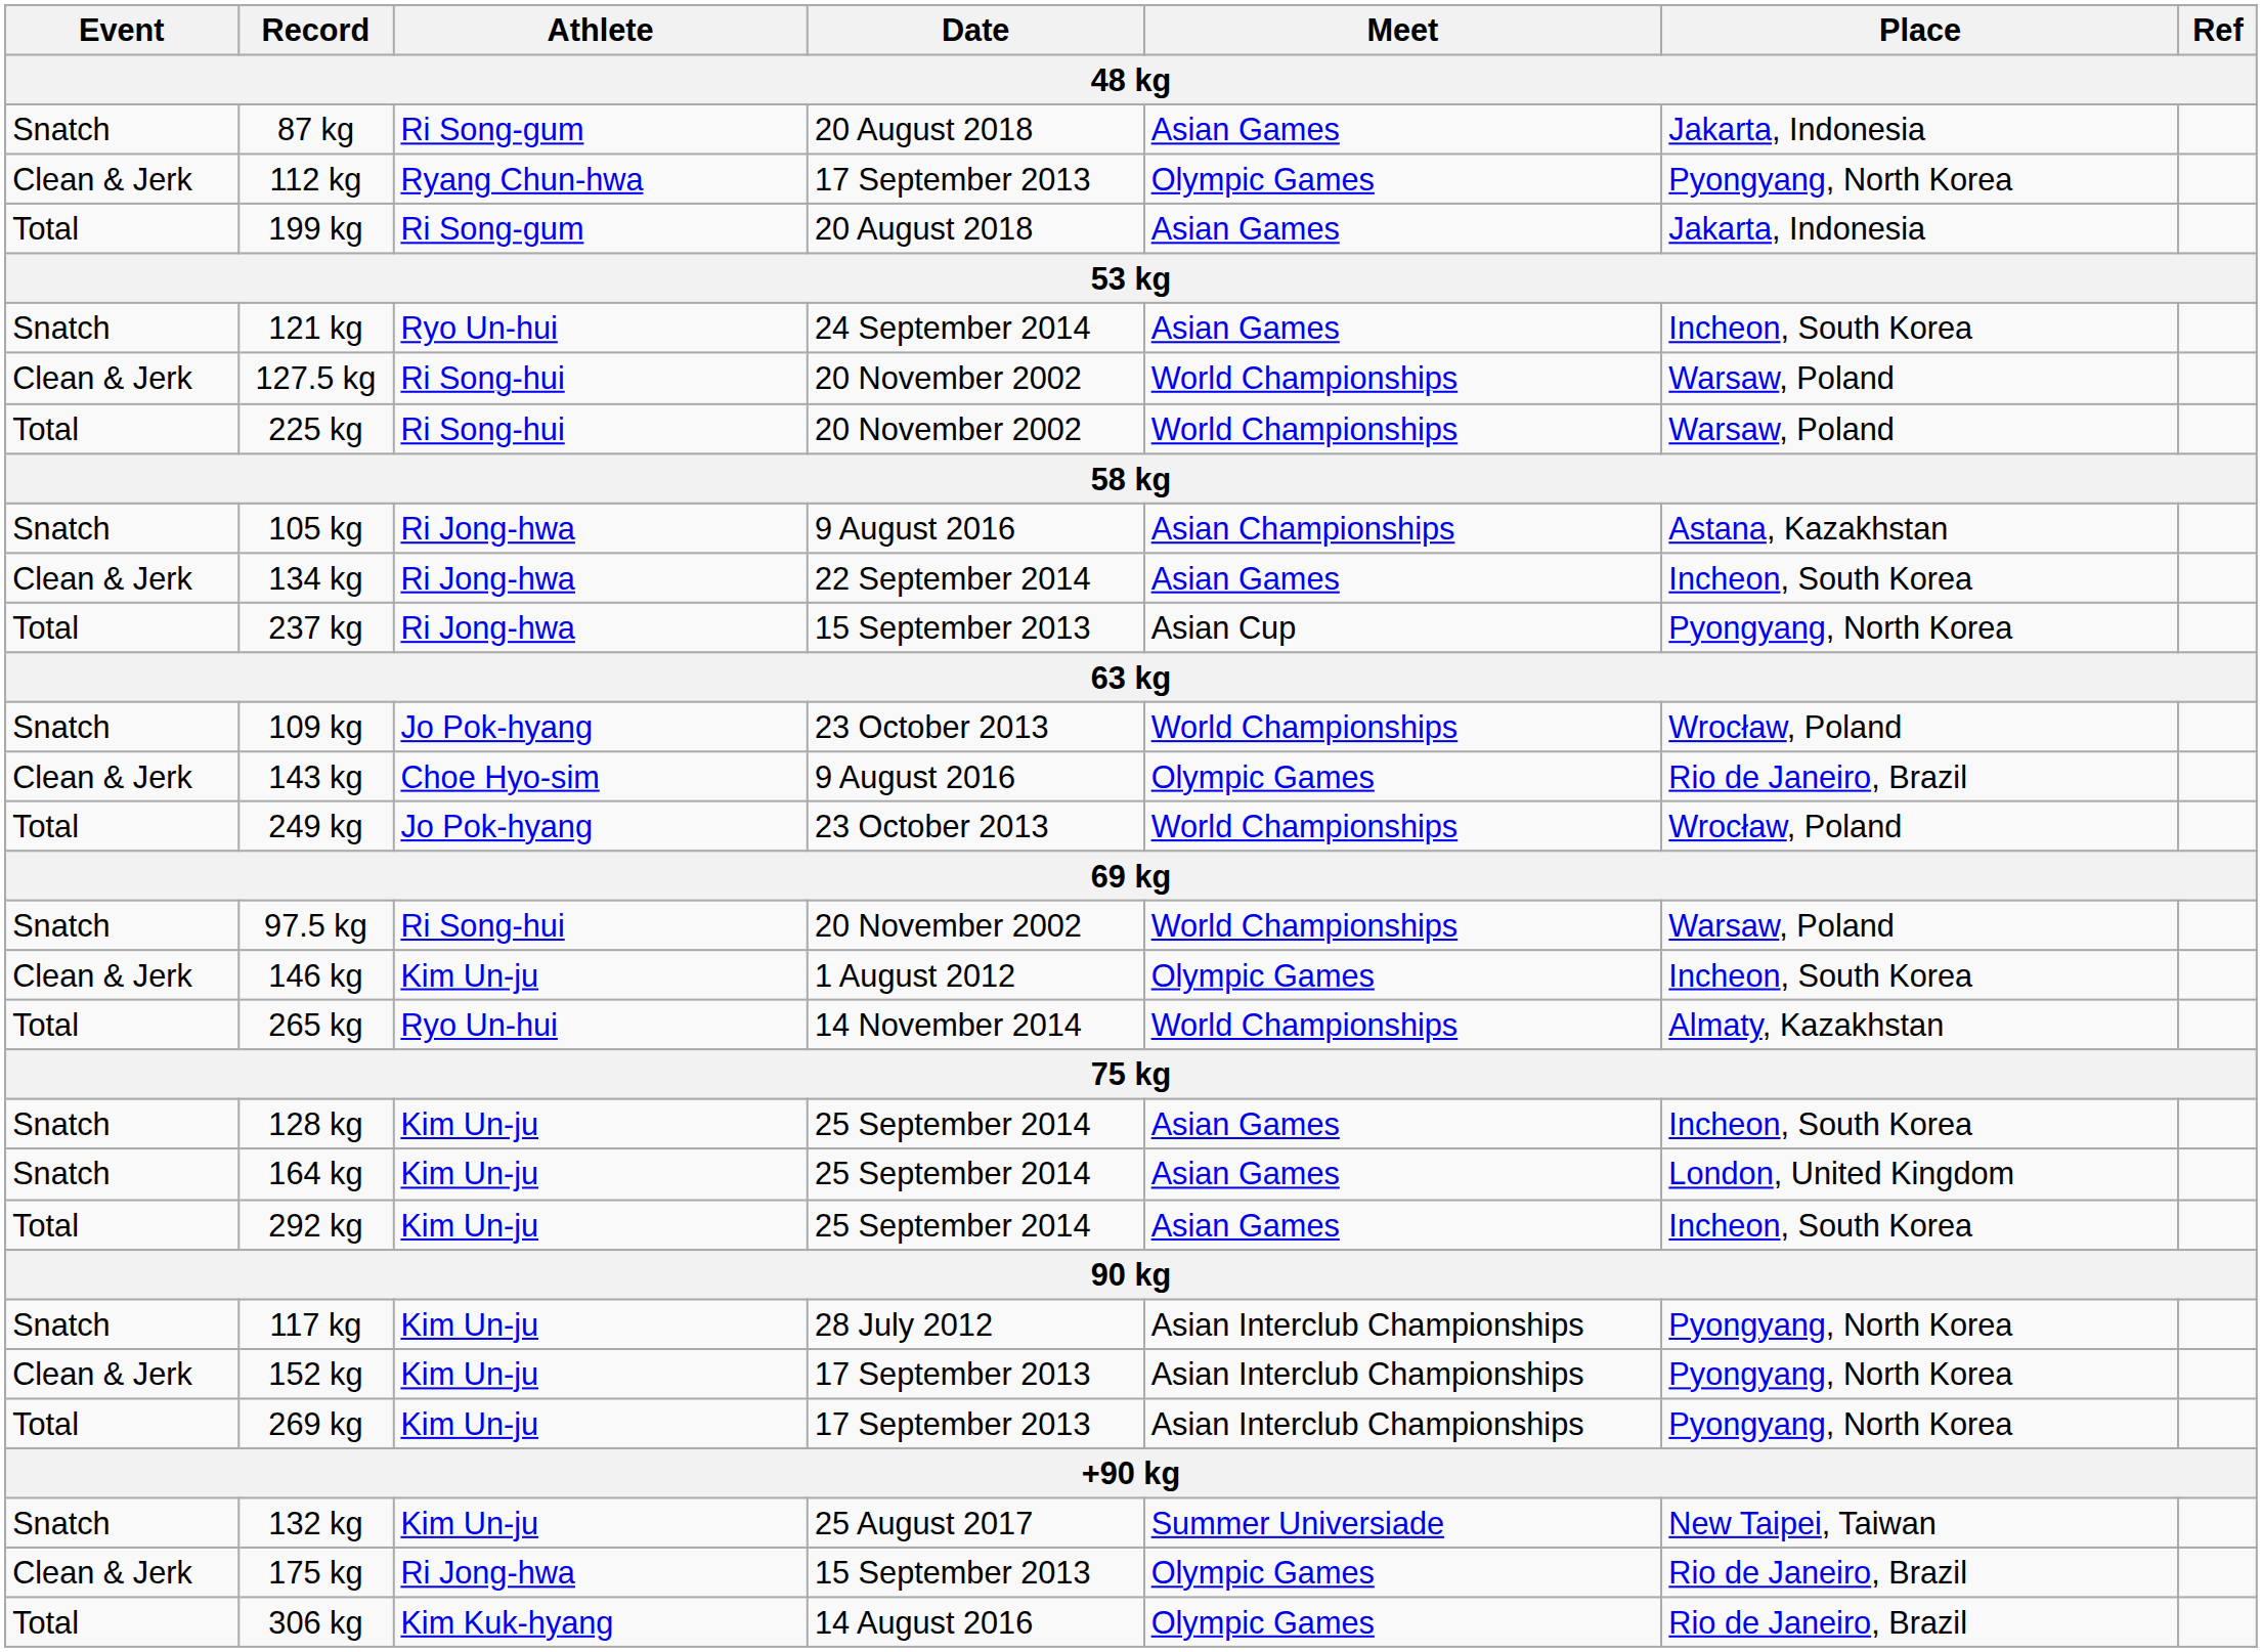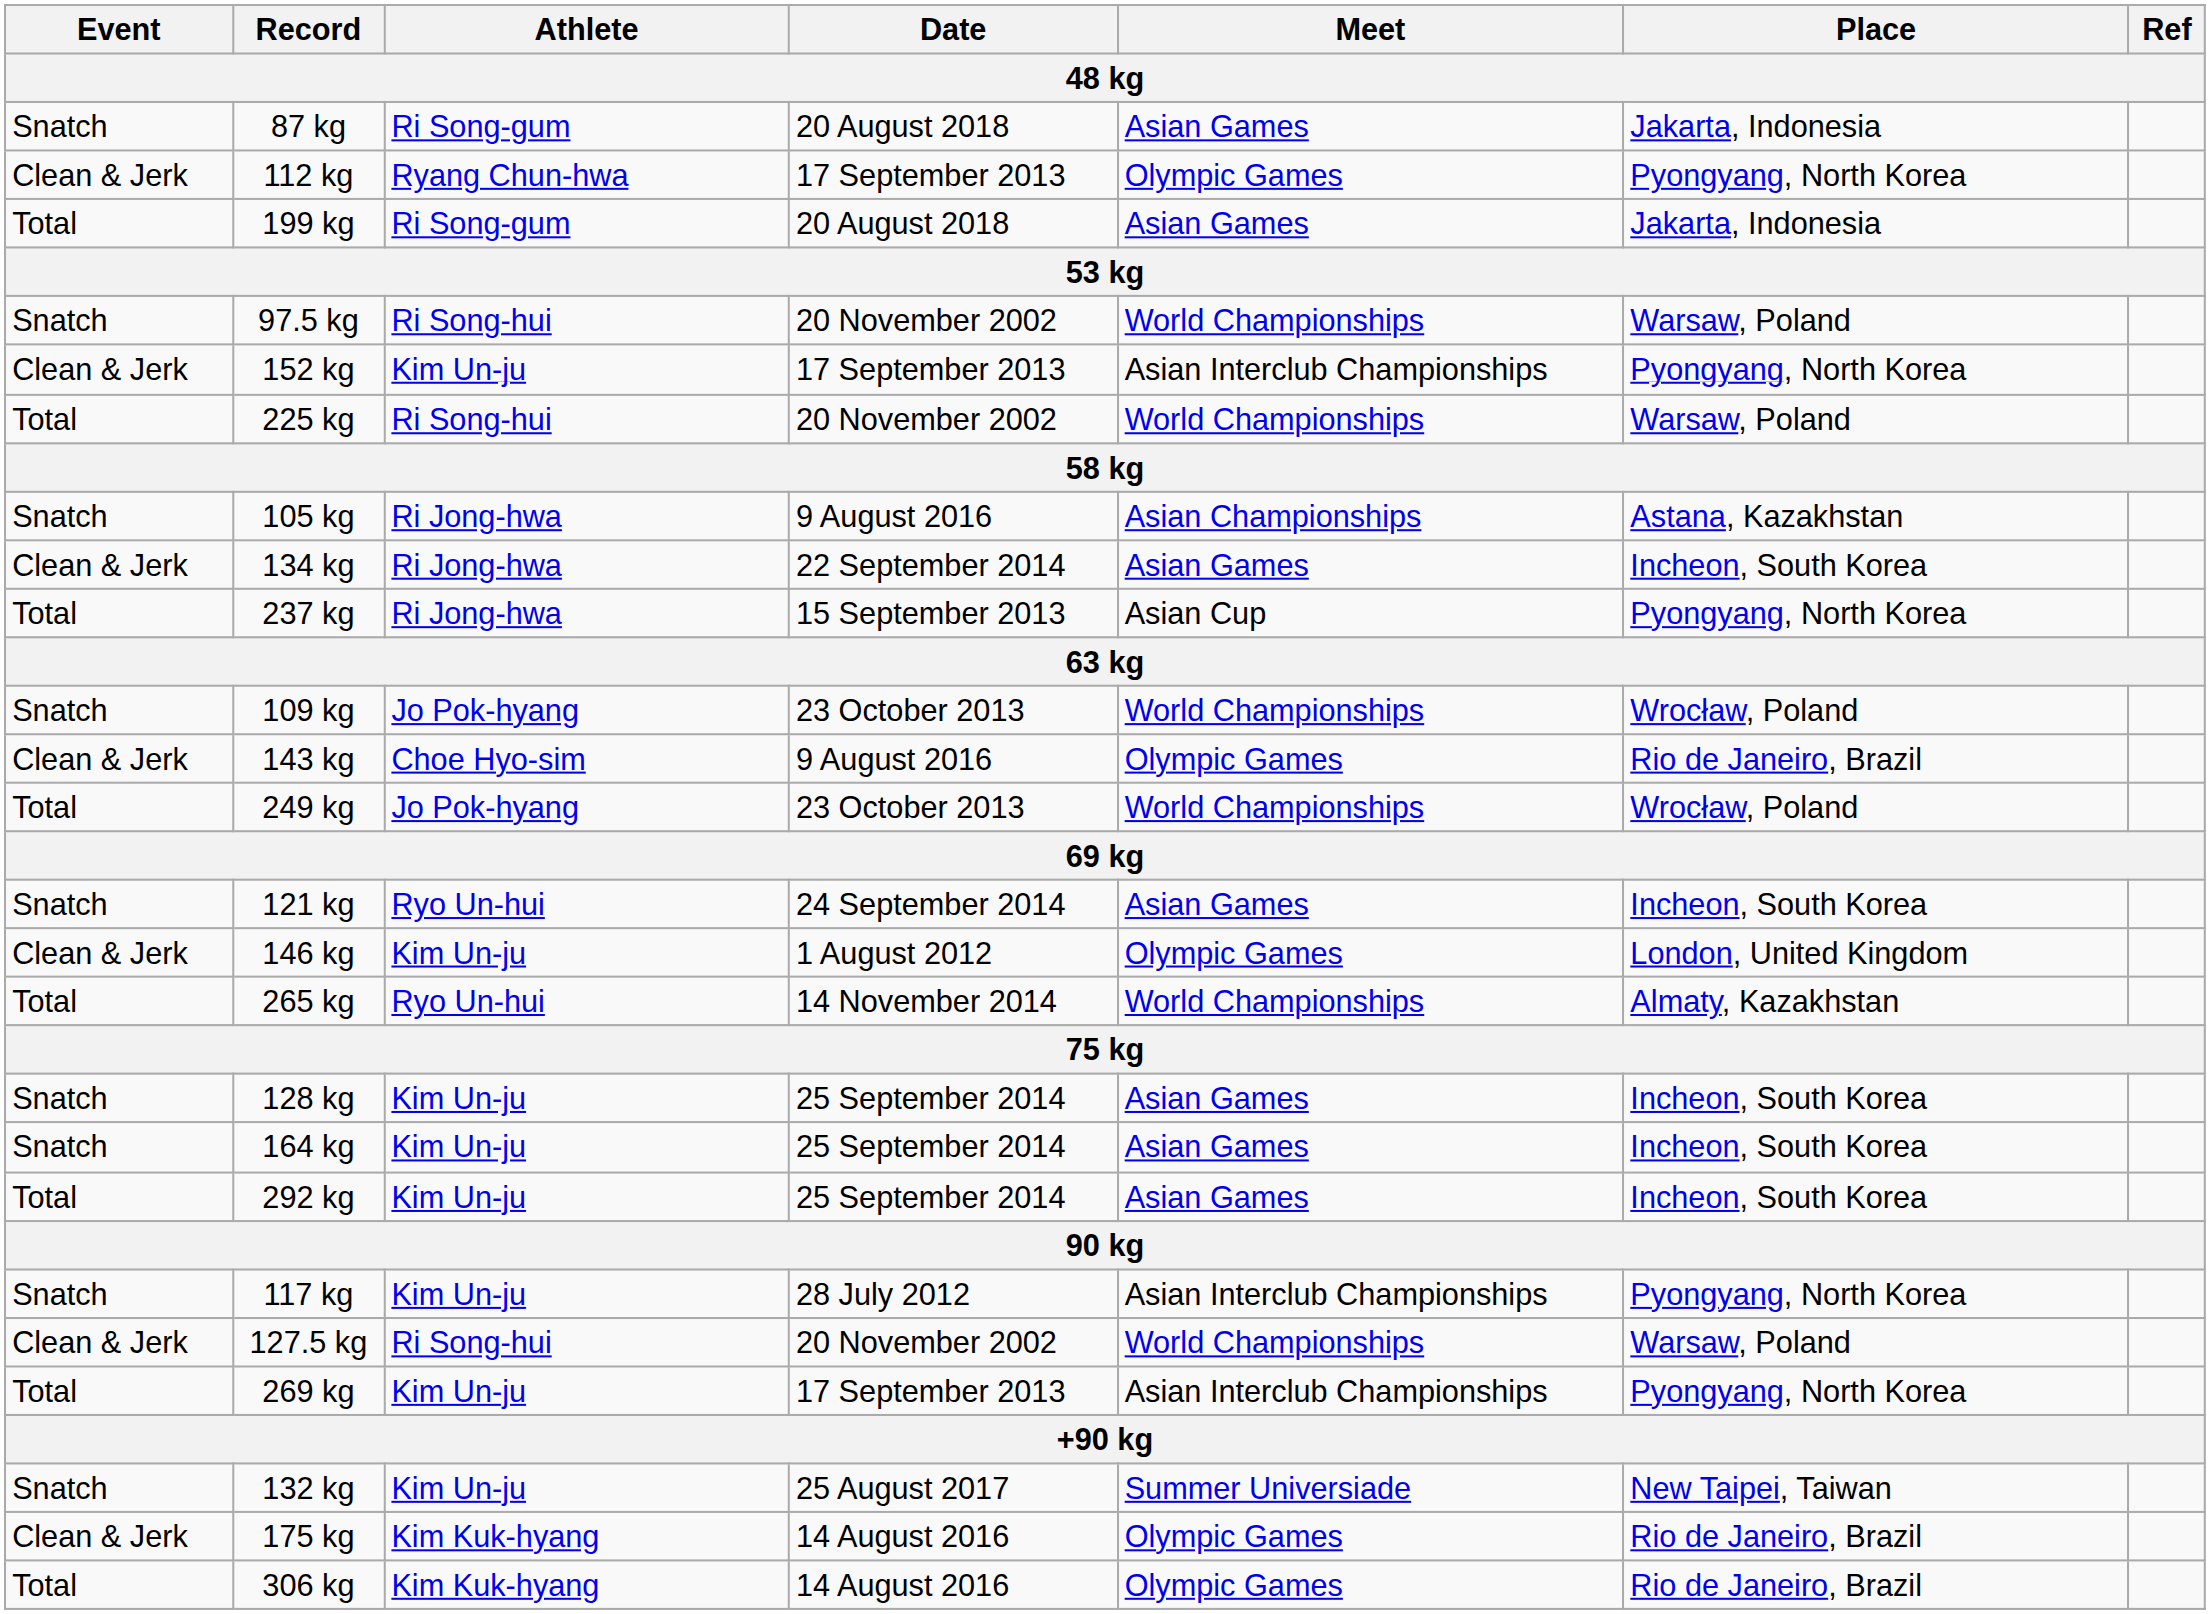 <table class="wikitable" style="font-size:95%;">
 <tr>
 <th width=9%>Event</th>
 <th width=6%>Record</th>
 <th width=16%>Athlete</th>
 <th width=13%>Date</th>
 <th width=20%>Meet</th>
 <th width=20%>Place</th>
 <th width=3%>Ref</th>
 </tr>
 <tr bgcolor="#DDDDDD">
 <th colspan="7">48 kg</th>
 </tr>
 <tr>
 <td>Snatch</td>
 <td align="center">87 kg</td>
 <td><a href='#'>Ri Song-gum</a></td>
 <td>20 August 2018</td>
 <td><a href='#'>Asian Games</a></td>
 <td><a href='#'>Jakarta</a>, Indonesia</td>
 <td></td>
 </tr>
 <tr>
 <td>Clean & Jerk</td>
 <td align="center">112 kg</td>
 <td><a href='#'>Ryang Chun-hwa</a></td>
 <td>17 September 2013</td>
 <td><a href='#'>Olympic Games</a></td>
 <td><a href='#'>Pyongyang</a>, North Korea</td>
 <td></td>
 </tr>
 <tr>
 <td>Total</td>
 <td align="center">199 kg</td>
 <td><a href='#'>Ri Song-gum</a></td>
 <td>20 August 2018</td>
 <td><a href='#'>Asian Games</a></td>
 <td><a href='#'>Jakarta</a>, Indonesia</td>
 <td></td>
 </tr>
 <tr bgcolor="#DDDDDD">
 <th colspan="7">53 kg</th>
 </tr>
 <tr>
 <td>Snatch</td>
-<td align="center">121 kg</td>
-<td><a href='#'>Ryo Un-hui</a></td>
-<td>24 September 2014</td>
-<td><a href='#'>Asian Games</a></td>
-<td><a href='#'>Incheon</a>, South Korea</td>
+<td align="center">97.5 kg</td>
+<td><a href='#'>Ri Song-hui</a></td>
+<td>20 November 2002</td>
+<td><a href='#'>World Championships</a></td>
+<td><a href='#'>Warsaw</a>, Poland</td>
 <td></td>
 </tr>
 <tr>
 <td>Clean & Jerk</td>
-<td align="center">127.5 kg</td>
-<td><a href='#'>Ri Song-hui</a></td>
-<td>20 November 2002</td>
-<td><a href='#'>World Championships</a></td>
-<td><a href='#'>Warsaw</a>, Poland</td>
+<td align="center">152 kg</td>
+<td><a href='#'>Kim Un-ju</a></td>
+<td>17 September 2013</td>
+<td>Asian Interclub Championships</td>
+<td><a href='#'>Pyongyang</a>, North Korea</td>
 <td></td>
 </tr>
 <tr>
 <td>Total</td>
 <td align="center">225 kg</td>
 <td><a href='#'>Ri Song-hui</a></td>
 <td>20 November 2002</td>
 <td><a href='#'>World Championships</a></td>
 <td><a href='#'>Warsaw</a>, Poland</td>
 <td></td>
 </tr>
 <tr bgcolor="#DDDDDD">
 <th colspan="7">58 kg</th>
 </tr>
 <tr>
 <td>Snatch</td>
 <td align="center">105 kg</td>
 <td><a href='#'>Ri Jong-hwa</a></td>
 <td>9 August 2016</td>
 <td><a href='#'>Asian Championships</a></td>
 <td><a href='#'>Astana</a>, Kazakhstan</td>
 <td></td>
 </tr>
 <tr>
 <td>Clean & Jerk</td>
 <td align="center">134 kg</td>
 <td><a href='#'>Ri Jong-hwa</a></td>
 <td>22 September 2014</td>
 <td><a href='#'>Asian Games</a></td>
 <td><a href='#'>Incheon</a>, South Korea</td>
 <td></td>
 </tr>
 <tr>
 <td>Total</td>
 <td align="center">237 kg</td>
 <td><a href='#'>Ri Jong-hwa</a></td>
 <td>15 September 2013</td>
 <td>Asian Cup</td>
 <td><a href='#'>Pyongyang</a>, North Korea</td>
 <td></td>
 </tr>
 <tr bgcolor="#DDDDDD">
 <th colspan="7">63 kg</th>
 </tr>
 <tr>
 <td>Snatch</td>
 <td align="center">109 kg</td>
 <td><a href='#'>Jo Pok-hyang</a></td>
 <td>23 October 2013</td>
 <td><a href='#'>World Championships</a></td>
 <td><a href='#'>Wrocław</a>, Poland</td>
 <td></td>
 </tr>
 <tr>
 <td>Clean & Jerk</td>
 <td align="center">143 kg</td>
 <td><a href='#'>Choe Hyo-sim</a></td>
 <td>9 August 2016</td>
 <td><a href='#'>Olympic Games</a></td>
 <td><a href='#'>Rio de Janeiro</a>, Brazil</td>
 <td></td>
 </tr>
 <tr>
 <td>Total</td>
 <td align="center">249 kg</td>
 <td><a href='#'>Jo Pok-hyang</a></td>
 <td>23 October 2013</td>
 <td><a href='#'>World Championships</a></td>
 <td><a href='#'>Wrocław</a>, Poland</td>
 <td></td>
 </tr>
 <tr bgcolor="#DDDDDD">
 <th colspan="7">69 kg</th>
 </tr>
 <tr>
 <td>Snatch</td>
-<td align="center">97.5 kg</td>
-<td><a href='#'>Ri Song-hui</a></td>
-<td>20 November 2002</td>
-<td><a href='#'>World Championships</a></td>
-<td><a href='#'>Warsaw</a>, Poland</td>
+<td align="center">121 kg</td>
+<td><a href='#'>Ryo Un-hui</a></td>
+<td>24 September 2014</td>
+<td><a href='#'>Asian Games</a></td>
+<td><a href='#'>Incheon</a>, South Korea</td>
 <td></td>
 </tr>
 <tr>
 <td>Clean & Jerk</td>
 <td align="center">146 kg</td>
 <td><a href='#'>Kim Un-ju</a></td>
 <td>1 August 2012</td>
 <td><a href='#'>Olympic Games</a></td>
-<td><a href='#'>Incheon</a>, South Korea</td>
+<td><a href='#'>London</a>, United Kingdom</td>
 <td></td>
 </tr>
 <tr>
 <td>Total</td>
 <td align="center">265 kg</td>
 <td><a href='#'>Ryo Un-hui</a></td>
 <td>14 November 2014</td>
 <td><a href='#'>World Championships</a></td>
 <td><a href='#'>Almaty</a>, Kazakhstan</td>
 <td></td>
 </tr>
 <tr bgcolor="#DDDDDD">
 <th colspan="7">75 kg</th>
 </tr>
 <tr>
 <td>Snatch</td>
 <td align="center">128 kg</td>
 <td><a href='#'>Kim Un-ju</a></td>
 <td>25 September 2014</td>
 <td><a href='#'>Asian Games</a></td>
 <td><a href='#'>Incheon</a>, South Korea</td>
 <td></td>
 </tr>
 <tr>
 <td>Snatch</td>
 <td align="center">164 kg</td>
 <td><a href='#'>Kim Un-ju</a></td>
 <td>25 September 2014</td>
 <td><a href='#'>Asian Games</a></td>
-<td><a href='#'>London</a>, United Kingdom</td>
+<td><a href='#'>Incheon</a>, South Korea</td>
 <td></td>
 </tr>
 <tr>
 <td>Total</td>
 <td align="center">292 kg</td>
 <td><a href='#'>Kim Un-ju</a></td>
 <td>25 September 2014</td>
 <td><a href='#'>Asian Games</a></td>
 <td><a href='#'>Incheon</a>, South Korea</td>
 <td></td>
 </tr>
 <tr bgcolor="#DDDDDD">
 <th colspan="7">90 kg</th>
 </tr>
 <tr>
 <td>Snatch</td>
 <td align="center">117 kg</td>
 <td><a href='#'>Kim Un-ju</a></td>
 <td>28 July 2012</td>
 <td>Asian Interclub Championships</td>
 <td><a href='#'>Pyongyang</a>, North Korea</td>
 <td></td>
 </tr>
 <tr>
 <td>Clean & Jerk</td>
-<td align="center">152 kg</td>
-<td><a href='#'>Kim Un-ju</a></td>
-<td>17 September 2013</td>
-<td>Asian Interclub Championships</td>
-<td><a href='#'>Pyongyang</a>, North Korea</td>
+<td align="center">127.5 kg</td>
+<td><a href='#'>Ri Song-hui</a></td>
+<td>20 November 2002</td>
+<td><a href='#'>World Championships</a></td>
+<td><a href='#'>Warsaw</a>, Poland</td>
 <td></td>
 </tr>
 <tr>
 <td>Total</td>
 <td align="center">269 kg</td>
 <td><a href='#'>Kim Un-ju</a></td>
 <td>17 September 2013</td>
 <td>Asian Interclub Championships</td>
 <td><a href='#'>Pyongyang</a>, North Korea</td>
 <td></td>
 </tr>
 <tr bgcolor="#DDDDDD">
 <th colspan="7">+90 kg</th>
 </tr>
 <tr>
 <td>Snatch</td>
 <td align="center">132 kg</td>
 <td><a href='#'>Kim Un-ju</a></td>
 <td>25 August 2017</td>
 <td><a href='#'>Summer Universiade</a></td>
 <td><a href='#'>New Taipei</a>, Taiwan</td>
 <td></td>
 </tr>
 <tr>
 <td>Clean & Jerk</td>
 <td align="center">175 kg</td>
-<td><a href='#'>Ri Jong-hwa</a></td>
-<td>15 September 2013</td>
+<td><a href='#'>Kim Kuk-hyang</a></td>
+<td>14 August 2016</td>
 <td><a href='#'>Olympic Games</a></td>
 <td><a href='#'>Rio de Janeiro</a>, Brazil</td>
 <td></td>
 </tr>
 <tr>
 <td>Total</td>
 <td align="center">306 kg</td>
 <td><a href='#'>Kim Kuk-hyang</a></td>
 <td>14 August 2016</td>
 <td><a href='#'>Olympic Games</a></td>
 <td><a href='#'>Rio de Janeiro</a>, Brazil</td>
 <td></td>
 </tr>
 </table>
